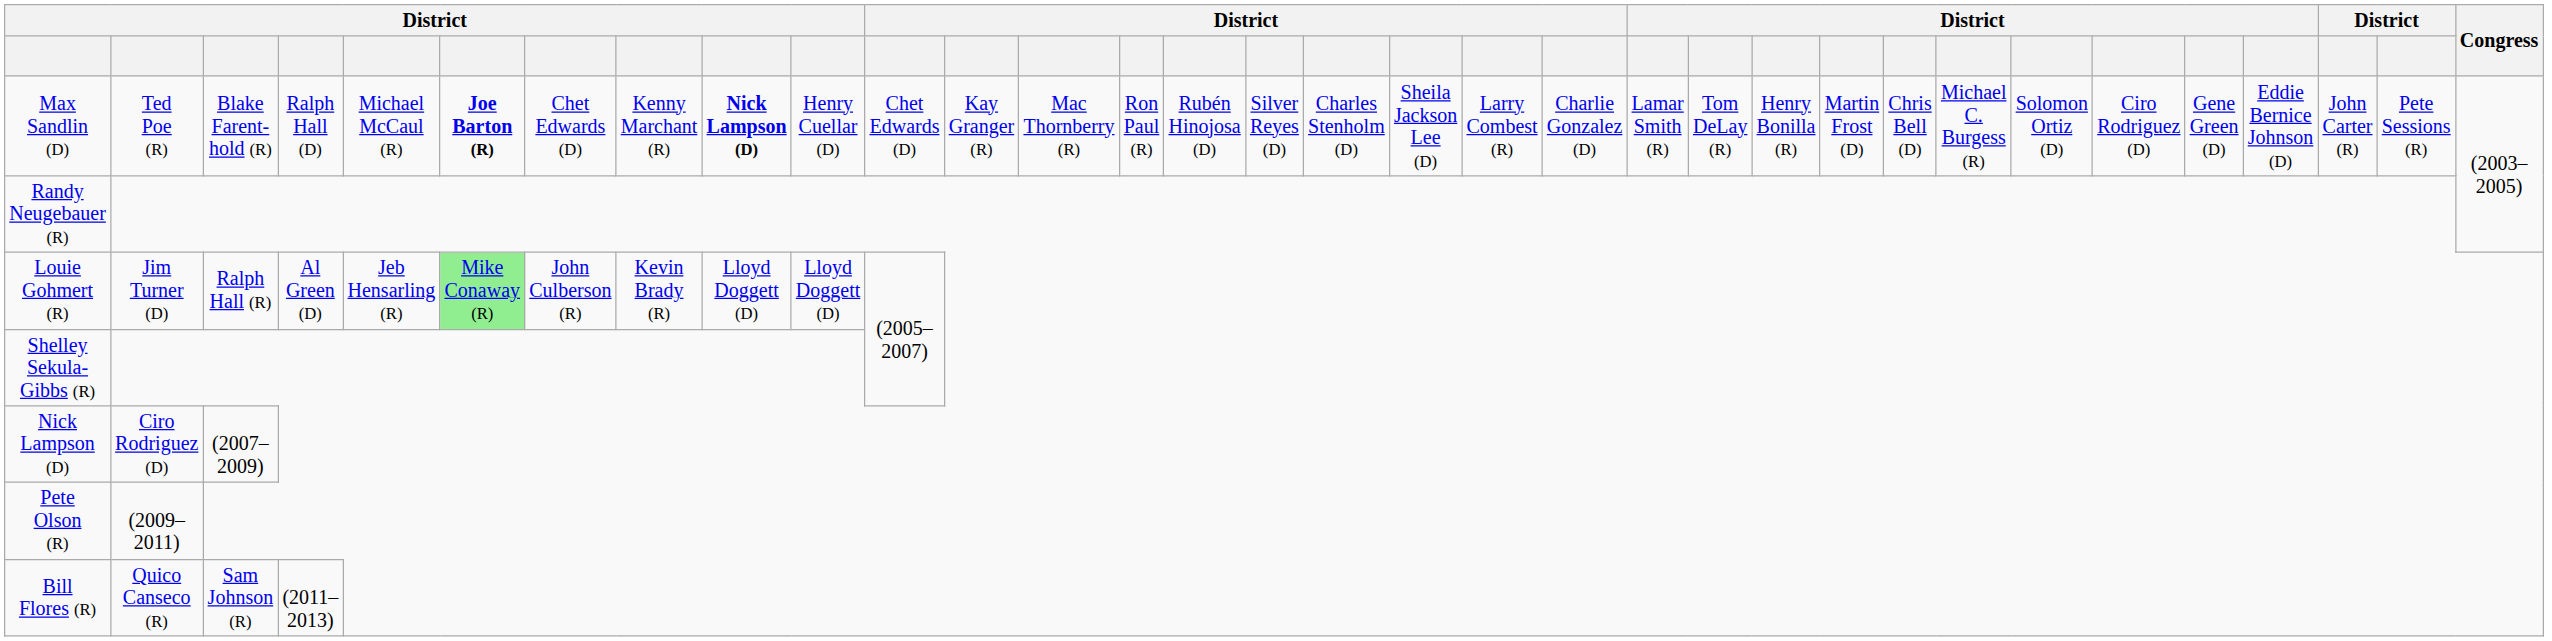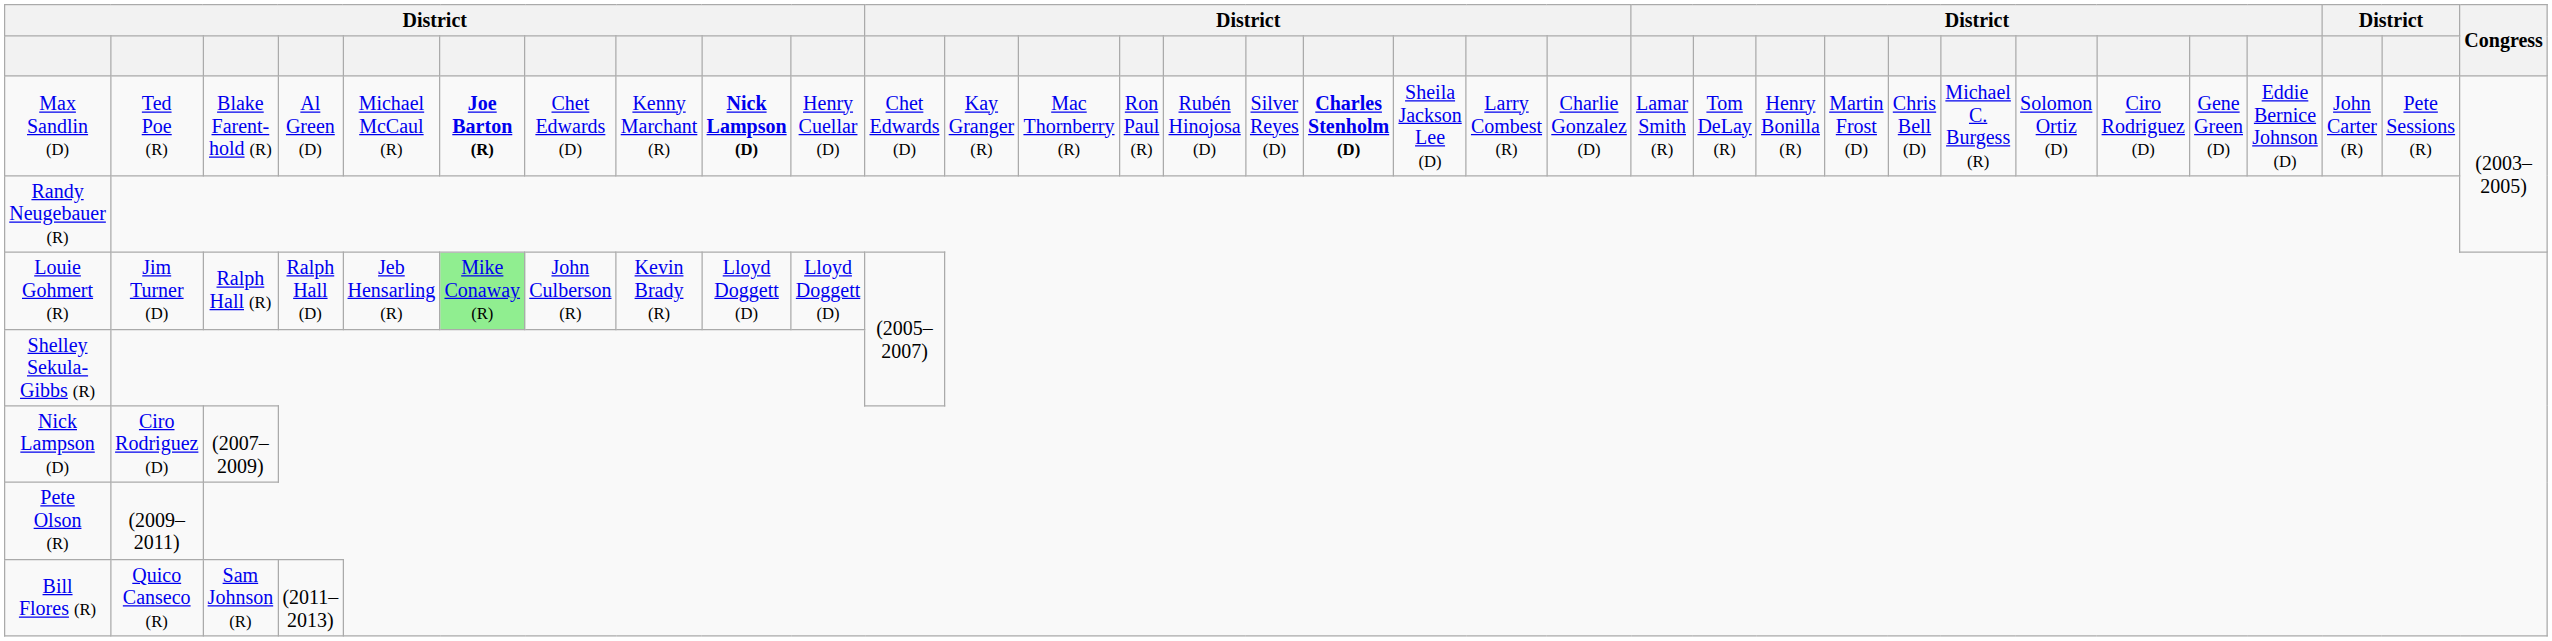 <table class=wikitable style="text-align:center">
 <tr>
 <th colspan=10>District</th>
 <th colspan=10>District</th>
 <th colspan=10>District</th>
 <th colspan=2>District</th>
 <th rowspan=2>Congress</th>
 </tr>
 <tr style="height:2em">
 <th></th>
 <th></th>
 <th></th>
 <th></th>
 <th></th>
 <th></th>
 <th></th>
 <th></th>
 <th></th>
 <th></th>
 <th></th>
 <th></th>
 <th></th>
 <th></th>
 <th></th>
 <th></th>
 <th></th>
 <th></th>
 <th></th>
 <th></th>
 <th></th>
 <th></th>
 <th></th>
 <th></th>
 <th></th>
 <th></th>
 <th></th>
 <th></th>
 <th></th>
 <th></th>
 <th></th>
 <th></th>
 </tr>
 <tr style="height:2em">
 <td><a href='#'>Max<br>Sandlin</a><br><small>(D)</small></td>
 <td><a href='#'>Ted<br>Poe</a><br><small>(R)</small></td>
 <td><a href='#'>Blake Farent-<br>hold</a> <small>(R)</small></td>
-<td><a href='#'>Ralph<br>Hall</a> <small>(D)</small></td>
+<td><a href='#'>Al<br>Green</a><br><small>(D)</small></td>
 <td><a href='#'>Michael<br>McCaul</a><br><small>(R)</small></td>
 <td><strong><a href='#'>Joe<br>Barton</a><br><small>(R)</small></strong></td>
 <td><a href='#'>Chet<br>Edwards</a><br><small>(D)</small></td>
 <td><a href='#'>Kenny<br>Marchant</a><br><small>(R)</small></td>
 <td><strong><a href='#'>Nick<br>Lampson</a><br><small>(D)</small></strong></td>
 <td><a href='#'>Henry<br>Cuellar</a><br><small>(D)</small></td>
 <td><a href='#'>Chet<br>Edwards</a><br><small>(D)</small></td>
 <td><a href='#'>Kay<br>Granger</a><br><small>(R)</small></td>
 <td><a href='#'>Mac<br>Thornberry</a><br><small>(R)</small></td>
 <td><a href='#'>Ron<br>Paul</a><br><small>(R)</small></td>
 <td><a href='#'>Rubén<br>Hinojosa</a><br><small>(D)</small></td>
 <td><a href='#'>Silver<br>Reyes</a><br><small>(D)</small></td>
-<td><a href='#'>Charles<br>Stenholm</a><br><small>(D)</small></td>
+<td><strong><a href='#'>Charles<br>Stenholm</a><br><small>(D)</small></strong></td>
 <td><a href='#'>Sheila<br>Jackson<br>Lee</a><br><small>(D)</small></td>
 <td><a href='#'>Larry<br>Combest</a> <small>(R)</small></td>
 <td><a href='#'>Charlie<br>Gonzalez</a><br><small>(D)</small></td>
 <td><a href='#'>Lamar<br>Smith</a><br><small>(R)</small></td>
 <td><a href='#'>Tom<br>DeLay</a><br><small>(R)</small></td>
 <td><a href='#'>Henry<br>Bonilla</a><br><small>(R)</small></td>
 <td><a href='#'>Martin<br>Frost</a><br><small>(D)</small></td>
 <td><a href='#'>Chris Bell</a><br><small>(D)</small></td>
 <td><a href='#'>Michael<br>C.<br>Burgess</a><br><small>(R)</small></td>
 <td><a href='#'>Solomon<br>Ortiz</a><br><small>(D)</small></td>
 <td><a href='#'>Ciro<br>Rodriguez</a><br><small>(D)</small></td>
 <td><a href='#'>Gene<br>Green</a><br><small>(D)</small></td>
 <td><a href='#'>Eddie<br>Bernice<br>Johnson</a><br><small>(D)</small></td>
 <td><a href='#'>John<br>Carter</a><br><small>(R)</small></td>
 <td><a href='#'>Pete<br>Sessions</a><br><small>(R)</small></td>
 <td rowspan=2><strong></strong><br>(2003–2005)</td>
 </tr>
 <tr style="height:2em">
 <td><a href='#'>Randy<br>Neugebauer</a><br><small>(R)</small></td>
 </tr>
 <tr style="height:2em">
 <td><a href='#'>Louie<br>Gohmert</a><br><small>(R)</small></td>
 <td><a href='#'>Jim<br>Turner</a><br><small>(D)</small></td>
 <td><a href='#'>Ralph<br>Hall</a> <small>(R)</small></td>
-<td><a href='#'>Al<br>Green</a><br><small>(D)</small></td>
+<td><a href='#'>Ralph<br>Hall</a> <small>(D)</small></td>
 <td><a href='#'>Jeb<br>Hensarling</a><br><small>(R)</small></td>
 <td style="background: lightgreen;"><a href='#'>Mike<br>Conaway</a><br><small>(R)</small></td>
 <td><a href='#'>John<br>Culberson</a><br><small>(R)</small></td>
 <td><a href='#'>Kevin<br>Brady</a><br><small>(R)</small></td>
 <td><a href='#'>Lloyd<br>Doggett</a><br><small>(D)</small></td>
 <td><a href='#'>Lloyd<br>Doggett</a><br><small>(D)</small></td>
 <td rowspan=2><strong></strong><br>(2005–2007)</td>
 </tr>
 <tr style="height:2em">
 <td><a href='#'>Shelley Sekula-<br>Gibbs</a> <small>(R)</small></td>
 </tr>
 <tr style="height:2em">
 <td><a href='#'>Nick<br>Lampson</a> <small>(D)</small></td>
 <td><a href='#'>Ciro<br>Rodriguez</a><br><small>(D)</small></td>
 <td><strong></strong><br>(2007–2009)</td>
 </tr>
 <tr style="height:2em">
 <td><a href='#'>Pete<br>Olson</a><br><small>(R)</small></td>
 <td><strong></strong><br>(2009–2011)</td>
 </tr>
 <tr style="height:2em">
 <td><a href='#'>Bill<br>Flores</a> <small>(R)</small></td>
 <td><a href='#'>Quico<br>Canseco</a> <small>(R)</small></td>
 <td><a href='#'>Sam<br>Johnson</a><br><small>(R)</small></td>
 <td><strong></strong><br>(2011–2013)</td>
 </tr>
 </table>
